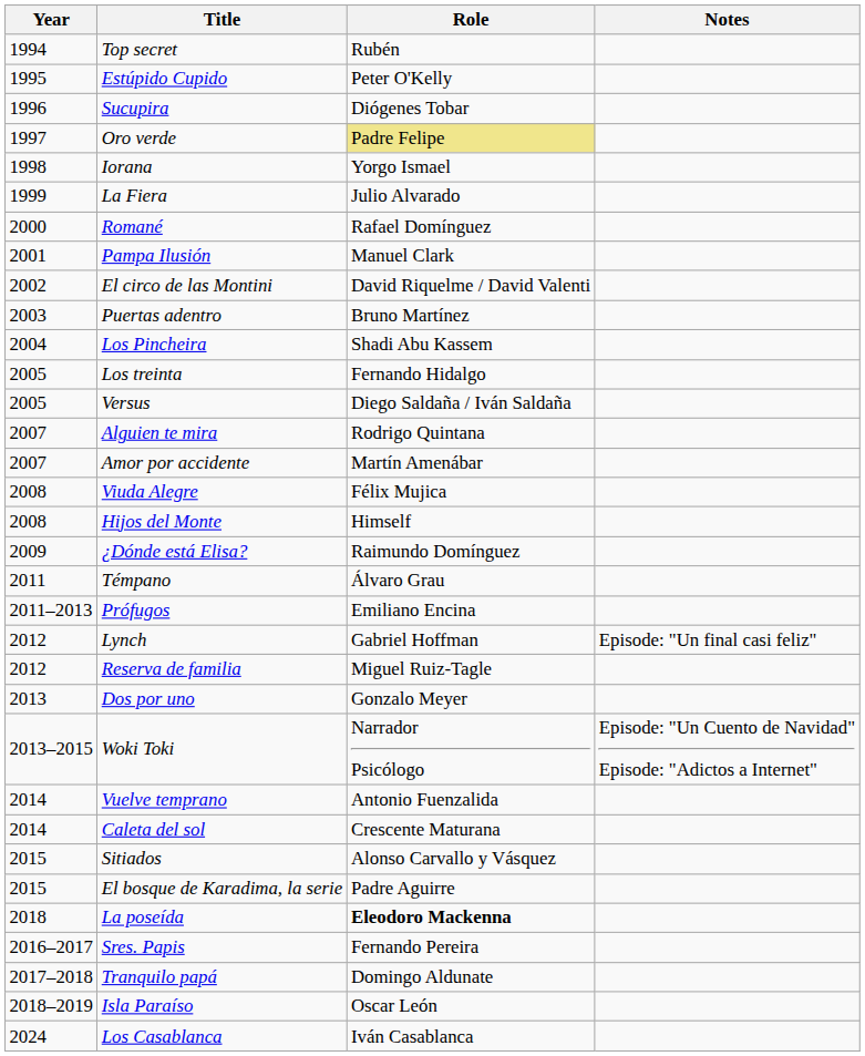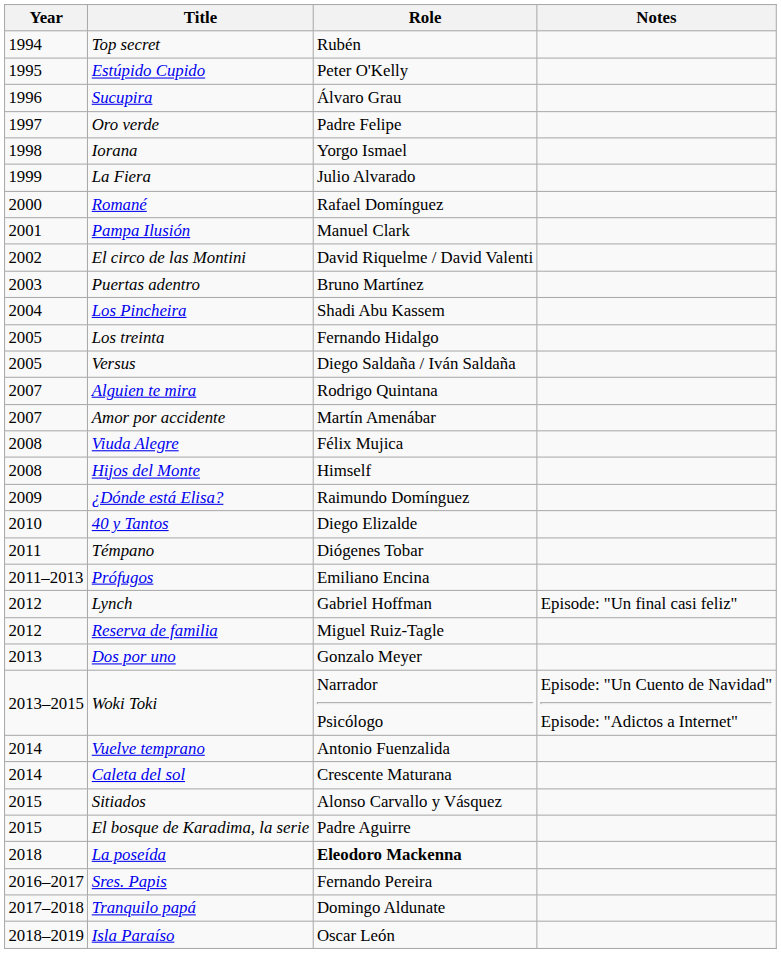 <table class="wikitable sortable">
 <tr>
 <th>Year</th>
 <th>Title</th>
 <th>Role</th>
 <th>Notes</th>
 </tr>
 <tr>
 <td>1994</td>
 <td><em>Top secret</em></td>
 <td>Rubén</td>
 <td></td>
 </tr>
 <tr>
 <td>1995</td>
 <td><em><a href='#'>Estúpido Cupido</a></em></td>
 <td>Peter O'Kelly</td>
 <td></td>
 </tr>
 <tr>
 <td>1996</td>
 <td><em><a href='#'>Sucupira</a></em></td>
-<td>Diógenes Tobar</td>
+<td>Álvaro Grau</td>
 <td></td>
 </tr>
 <tr>
 <td>1997</td>
 <td><em>Oro verde</em></td>
-<td style="background: khaki;">Padre Felipe</td>
+<td>Padre Felipe</td>
 <td></td>
 </tr>
 <tr>
 <td>1998</td>
 <td><em>Iorana</em></td>
 <td>Yorgo Ismael</td>
 <td></td>
 </tr>
 <tr>
 <td>1999</td>
 <td><em>La Fiera</em></td>
 <td>Julio Alvarado</td>
 <td></td>
 </tr>
 <tr>
 <td>2000</td>
 <td><em><a href='#'>Romané</a></em></td>
 <td>Rafael Domínguez</td>
 <td></td>
 </tr>
 <tr>
 <td>2001</td>
 <td><em><a href='#'>Pampa Ilusión</a></em></td>
 <td>Manuel Clark</td>
 <td></td>
 </tr>
 <tr>
 <td>2002</td>
 <td><em>El circo de las Montini</em></td>
 <td>David Riquelme / David Valenti</td>
 <td></td>
 </tr>
 <tr>
 <td>2003</td>
 <td><em>Puertas adentro</em></td>
 <td>Bruno Martínez</td>
 <td></td>
 </tr>
 <tr>
 <td>2004</td>
 <td><em><a href='#'>Los Pincheira</a></em></td>
 <td>Shadi Abu Kassem</td>
 <td></td>
 </tr>
 <tr>
 <td>2005</td>
 <td><em>Los treinta</em></td>
 <td>Fernando Hidalgo</td>
 <td></td>
 </tr>
 <tr>
 <td>2005</td>
 <td><em>Versus</em></td>
 <td>Diego Saldaña / Iván Saldaña</td>
 <td></td>
 </tr>
 <tr>
 <td>2007</td>
 <td><em><a href='#'>Alguien te mira</a></em></td>
 <td>Rodrigo Quintana</td>
 <td></td>
 </tr>
 <tr>
 <td>2007</td>
 <td><em>Amor por accidente</em></td>
 <td>Martín Amenábar</td>
 <td></td>
 </tr>
 <tr>
 <td>2008</td>
 <td><em><a href='#'>Viuda Alegre</a></em></td>
 <td>Félix Mujica</td>
 <td></td>
 </tr>
 <tr>
 <td>2008</td>
 <td><em><a href='#'>Hijos del Monte</a></em></td>
 <td>Himself</td>
 <td></td>
 </tr>
 <tr>
 <td>2009</td>
 <td><em><a href='#'>¿Dónde está Elisa?</a></em></td>
 <td>Raimundo Domínguez</td>
 <td></td>
 </tr>
 <tr>
+<td>2010</td>
+<td><em><a href='#'>40 y Tantos</a></em></td>
+<td>Diego Elizalde</td>
+<td></td>
+</tr>
+<tr>
 <td>2011</td>
 <td><em>Témpano</em></td>
-<td>Álvaro Grau</td>
+<td>Diógenes Tobar</td>
 <td></td>
 </tr>
 <tr>
 <td>2011–2013</td>
 <td><em><a href='#'>Prófugos</a></em></td>
 <td>Emiliano Encina</td>
 <td></td>
 </tr>
 <tr>
 <td>2012</td>
 <td><em>Lynch</em></td>
 <td>Gabriel Hoffman</td>
 <td>Episode: "Un final casi feliz"</td>
 </tr>
 <tr>
 <td>2012</td>
 <td><em><a href='#'>Reserva de familia</a></em></td>
 <td>Miguel Ruiz-Tagle</td>
 <td></td>
 </tr>
 <tr>
 <td>2013</td>
 <td><em><a href='#'>Dos por uno</a></em></td>
 <td>Gonzalo Meyer</td>
 <td></td>
 </tr>
 <tr>
 <td>2013–2015</td>
 <td><em>Woki Toki</em></td>
 <td>Narrador<hr>Psicólogo</td>
 <td>Episode: "Un Cuento de Navidad"<hr>Episode: "Adictos a Internet"</td>
 </tr>
 <tr>
 <td>2014</td>
 <td><em><a href='#'>Vuelve temprano</a></em></td>
 <td>Antonio Fuenzalida</td>
 <td></td>
 </tr>
 <tr>
 <td>2014</td>
 <td><em><a href='#'>Caleta del sol</a></em></td>
 <td>Crescente Maturana</td>
 <td></td>
 </tr>
 <tr>
 <td>2015</td>
 <td><em>Sitiados</em></td>
 <td>Alonso Carvallo y Vásquez</td>
 <td></td>
 </tr>
 <tr>
 <td>2015</td>
 <td><em>El bosque de Karadima, la serie</em></td>
 <td>Padre Aguirre</td>
 <td></td>
 </tr>
 <tr>
 <td>2018</td>
 <td><em><a href='#'>La poseída</a></em></td>
 <td><strong>Eleodoro Mackenna</strong></td>
 <td></td>
 </tr>
 <tr>
 <td>2016–2017</td>
 <td><em><a href='#'>Sres. Papis</a></em></td>
 <td>Fernando Pereira</td>
 <td></td>
 </tr>
 <tr>
 <td>2017–2018</td>
 <td><em><a href='#'>Tranquilo papá</a></em></td>
 <td>Domingo Aldunate</td>
 <td></td>
 </tr>
 <tr>
 <td>2018–2019</td>
 <td><em><a href='#'>Isla Paraíso</a></em></td>
 <td>Oscar León</td>
 <td></td>
 </tr>
-<tr>
-<td>2024</td>
-<td><em><a href='#'>Los Casablanca</a></em></td>
-<td>Iván Casablanca</td>
-<td></td>
-</tr>
 </table>
